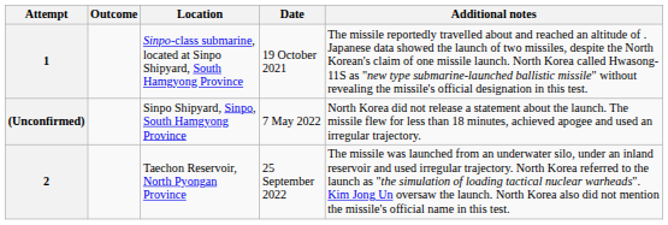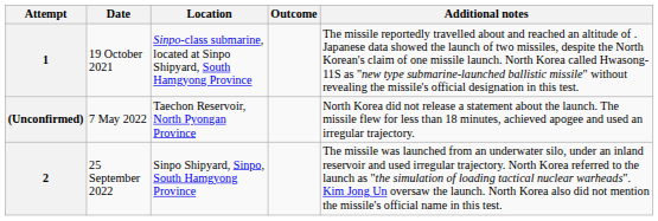 <table class="wikitable">
 <tr>
 <th scope="col">Attempt</th>
+<th scope="col">Date</th>
+<th scope="col">Location</th>
 <th scope="col">Outcome</th>
-<th scope="col">Location</th>
-<th scope="col">Date</th>
 <th scope="col">Additional notes</th>
 </tr>
 <tr>
 <th scope="row">1</th>
+<td>19 October 2021</td>
+<td><a href='#'><em>Sinpo</em>-class submarine</a>, located at Sinpo Shipyard, <a href='#'>South Hamgyong Province</a></td>
 <td></td>
-<td><a href='#'><em>Sinpo</em>-class submarine</a>, located at Sinpo Shipyard, <a href='#'>South Hamgyong Province</a></td>
-<td>19 October 2021</td>
 <td>The missile reportedly travelled about  and reached an altitude of . Japanese data showed the launch of two missiles, despite the North Korean's claim of one missile launch. North Korea called Hwasong-11S as "<em>new type submarine-launched ballistic missile</em>" without revealing the missile's official designation in this test.</td>
 </tr>
 <tr>
 <th>(Unconfirmed)</th>
+<td>7 May 2022</td>
+<td>Taechon Reservoir, <a href='#'>North Pyongan Province</a></td>
 <td></td>
-<td>Sinpo Shipyard, <a href='#'>Sinpo</a>, <a href='#'>South Hamgyong Province</a></td>
-<td>7 May 2022</td>
 <td>North Korea did not release a statement about the launch. The missile flew  for less than 18 minutes, achieved  apogee and used an irregular trajectory.</td>
 </tr>
 <tr>
 <th>2</th>
+<td>25 September 2022</td>
+<td>Sinpo Shipyard, <a href='#'>Sinpo</a>, <a href='#'>South Hamgyong Province</a></td>
 <td></td>
-<td>Taechon Reservoir, <a href='#'>North Pyongan Province</a></td>
-<td>25 September 2022</td>
 <td>The missile was launched from an underwater silo, under an inland reservoir and used irregular trajectory. North Korea referred to the launch as "<em>the simulation of loading tactical nuclear warheads</em>". <a href='#'>Kim Jong Un</a> oversaw the launch. North Korea also did not mention the missile's official name in this test.</td>
 </tr>
 </table>
